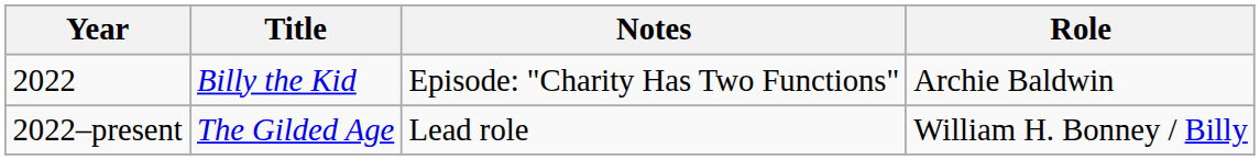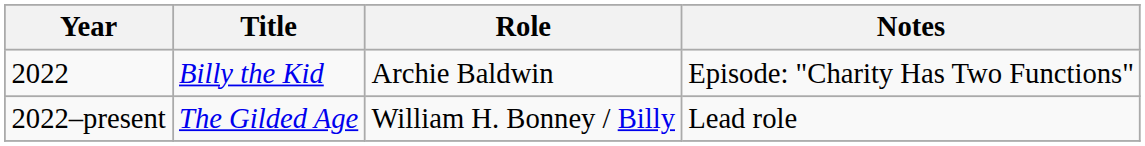 <table class="wikitable">
 <tr>
 <th>Year</th>
 <th>Title</th>
+<th>Role</th>
 <th class="unsortable">Notes</th>
-<th>Role</th>
 </tr>
 <tr>
 <td>2022</td>
 <td><em><a href='#'>Billy the Kid</a></em></td>
+<td>Archie Baldwin</td>
 <td>Episode: "Charity Has Two Functions"</td>
-<td>Archie Baldwin</td>
 </tr>
 <tr>
 <td>2022–present</td>
 <td><em><a href='#'>The Gilded Age</a></em></td>
+<td>William H. Bonney / <a href='#'>Billy</a></td>
 <td>Lead role</td>
-<td>William H. Bonney / <a href='#'>Billy</a></td>
 </tr>
 </table>
